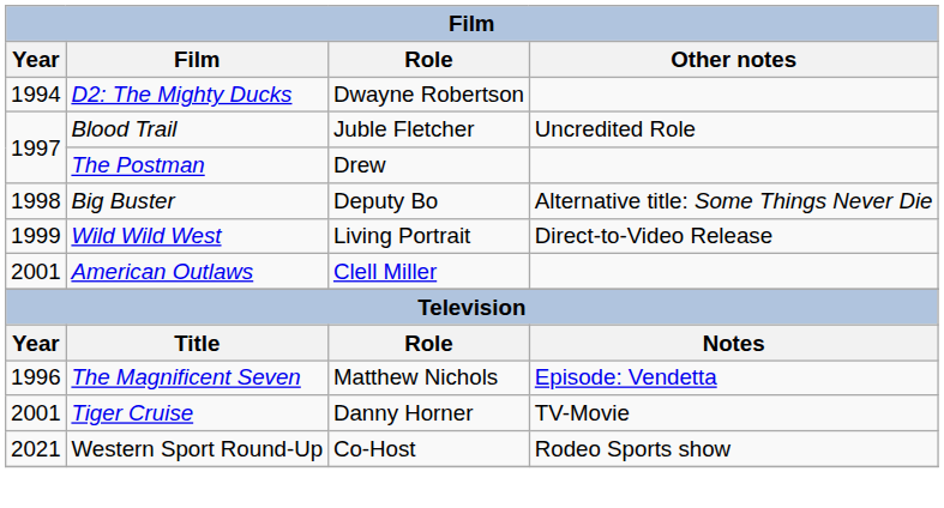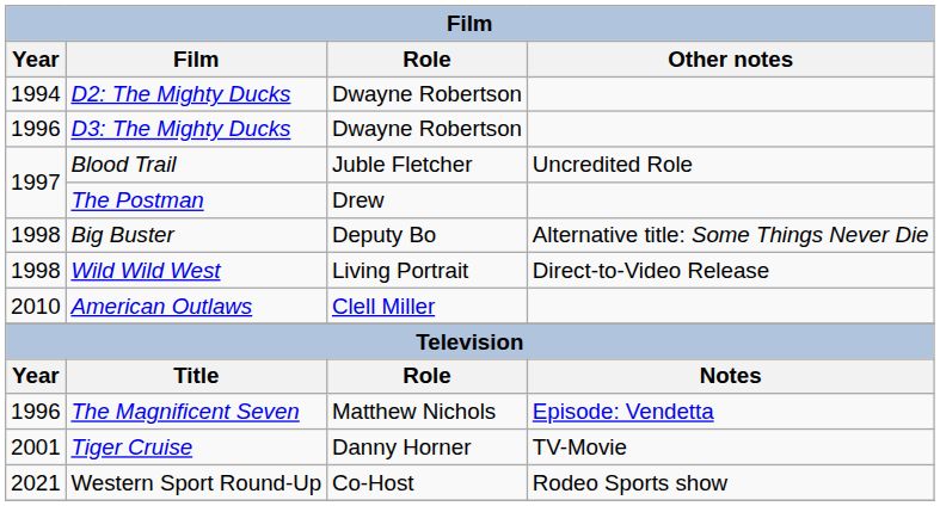 <table class="wikitable" style="font-size: 90%;">
 <tr>
 <th colspan="4" style="background: LightSteelBlue;">Film</th>
 </tr>
 <tr>
 <th>Year</th>
 <th>Film</th>
 <th>Role</th>
 <th>Other notes</th>
 </tr>
 <tr>
 <td>1994</td>
 <td><em><a href='#'>D2: The Mighty Ducks</a></em></td>
+<td>Dwayne Robertson</td>
+<td></td>
+</tr>
+<tr>
+<td>1996</td>
+<td><em><a href='#'>D3: The Mighty Ducks</a></em></td>
 <td>Dwayne Robertson</td>
 <td></td>
 </tr>
 <tr>
 <td rowspan="2">1997</td>
 <td><em>Blood Trail</em></td>
 <td>Juble Fletcher</td>
 <td>Uncredited Role</td>
 </tr>
 <tr>
 <td><em><a href='#'>The Postman</a></em></td>
 <td>Drew</td>
 <td></td>
 </tr>
 <tr>
 <td>1998</td>
 <td><em>Big Buster</em></td>
 <td>Deputy Bo</td>
 <td>Alternative title: <em>Some Things Never Die</em></td>
 </tr>
 <tr>
-<td>1999</td>
+<td>1998</td>
 <td><em><a href='#'>Wild Wild West</a></em></td>
 <td>Living Portrait</td>
 <td>Direct-to-Video Release</td>
 </tr>
 <tr>
-<td>2001</td>
+<td>2010</td>
 <td><em><a href='#'>American Outlaws</a></em></td>
 <td><a href='#'>Clell Miller</a></td>
 <td></td>
 </tr>
 <tr>
 </tr>
 <tr>
 <th colspan="4" style="background: LightSteelBlue;">Television</th>
 </tr>
 <tr>
 <th>Year</th>
 <th>Title</th>
 <th>Role</th>
 <th>Notes</th>
 </tr>
 <tr>
 <td>1996</td>
 <td><em><a href='#'>The Magnificent Seven</a></em></td>
 <td>Matthew Nichols</td>
 <td><a href='#'>Episode: Vendetta</a></td>
 </tr>
 <tr>
 <td>2001</td>
 <td><em><a href='#'>Tiger Cruise</a></em></td>
 <td>Danny Horner</td>
 <td>TV-Movie</td>
 </tr>
 <tr>
 <td>2021</td>
 <td>Western Sport Round-Up</td>
 <td>Co-Host</td>
 <td>Rodeo Sports show</td>
 </tr>
 <tr>
 </tr>
 </table>
